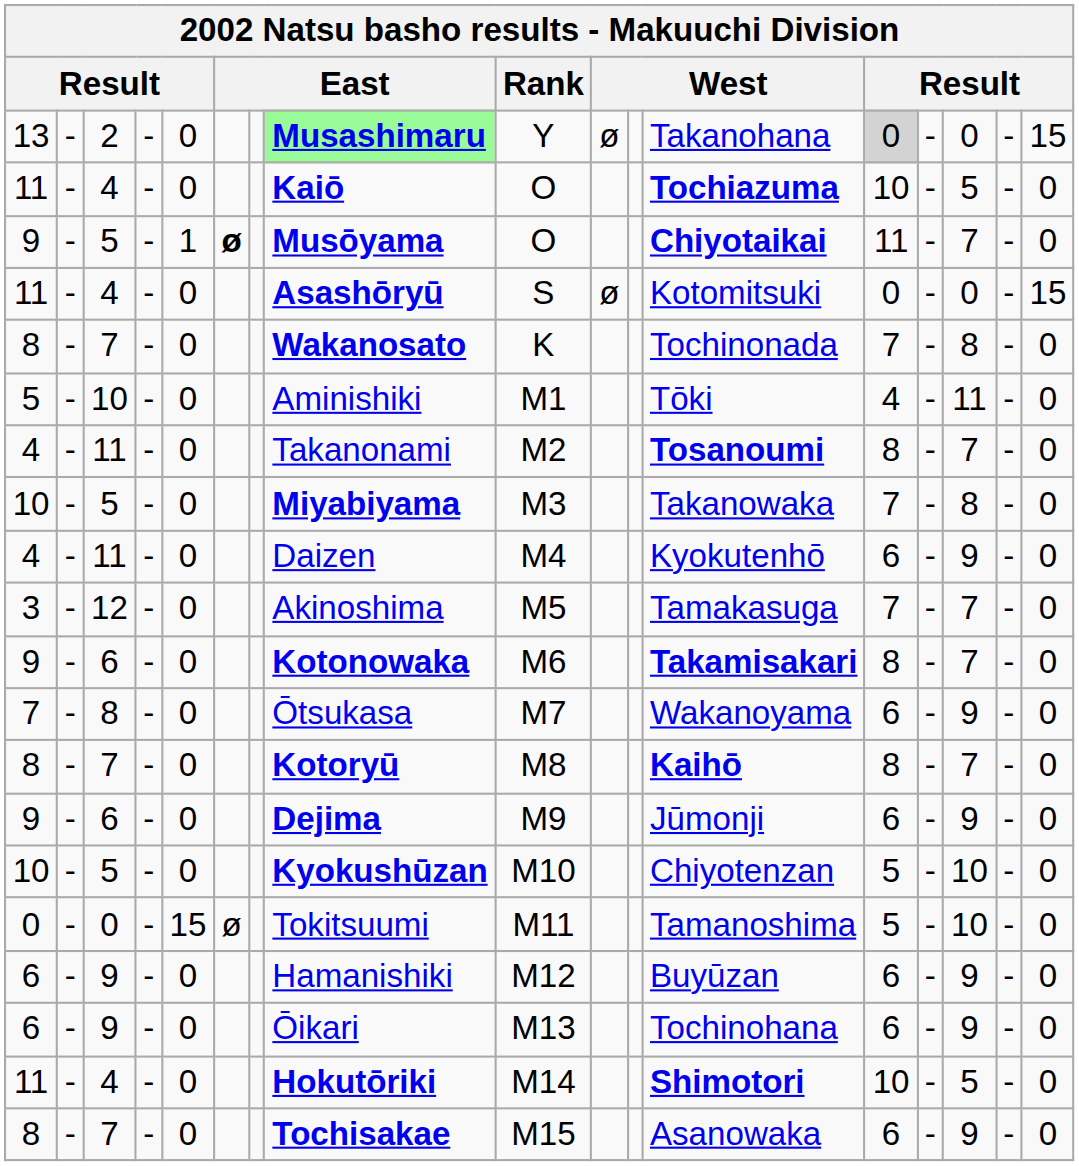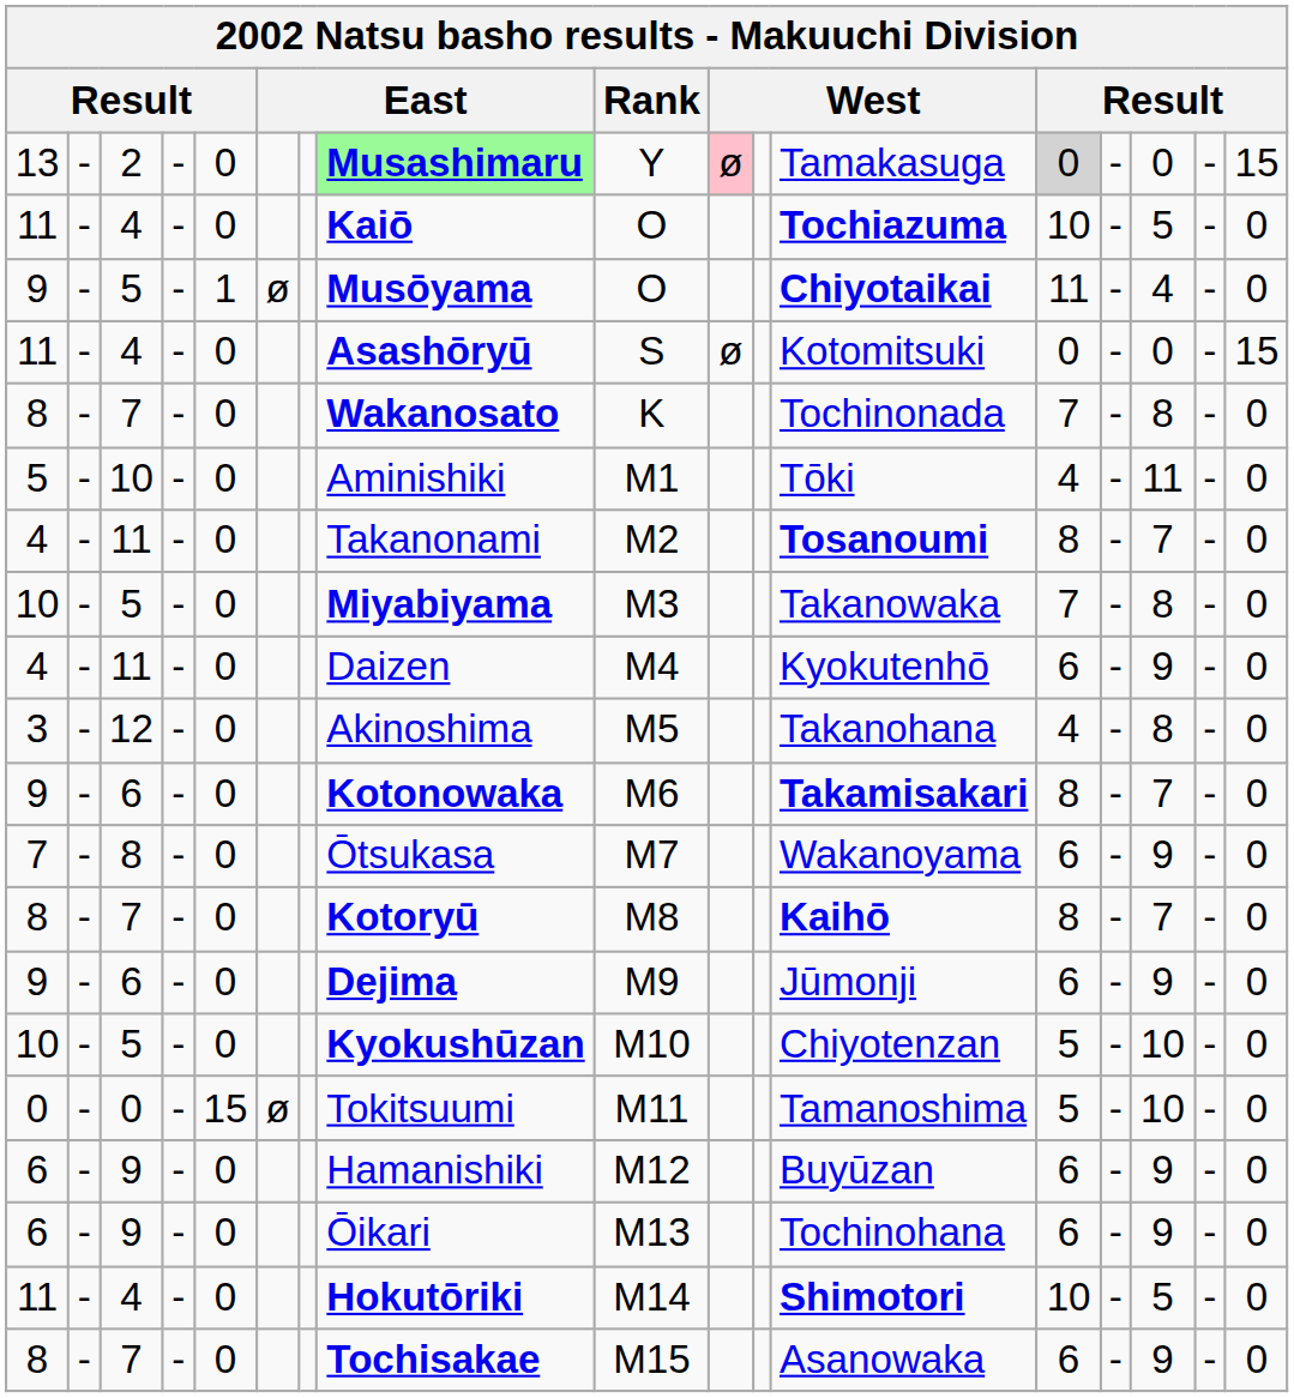 <table class="wikitable">
 <tr>
 <th colspan="17">2002 Natsu basho results - Makuuchi Division</th>
 </tr>
 <tr>
 <th colspan="5">Result</th>
 <th colspan="3">East</th>
 <th>Rank</th>
 <th colspan="3">West</th>
 <th colspan="5">Result</th>
 </tr>
 <tr>
 <td align=center>13</td>
 <td align=center>-</td>
 <td align=center>2</td>
 <td align=center>-</td>
 <td align=center>0</td>
 <td align=center></td>
 <td align=center></td>
 <td style="background: PaleGreen;"><strong><a href='#'>Musashimaru</a></strong></td>
 <td align=center>Y</td>
-<td align=center>ø</td>
+<td align=center style="background: pink;">ø</td>
 <td align=center></td>
-<td><a href='#'>Takanohana</a></td>
+<td><a href='#'>Tamakasuga</a></td>
 <td align=center style="background: lightgrey;">0</td>
 <td align=center>-</td>
 <td align=center>0</td>
 <td align=center>-</td>
 <td align=center>15</td>
 </tr>
 <tr>
 <td align=center>11</td>
 <td align=center>-</td>
 <td align=center>4</td>
 <td align=center>-</td>
 <td align=center>0</td>
 <td align=center></td>
 <td align=center></td>
 <td><strong><a href='#'>Kaiō</a></strong></td>
 <td align=center>O</td>
 <td align=center></td>
 <td align=center></td>
 <td><strong><a href='#'>Tochiazuma</a></strong></td>
 <td align=center>10</td>
 <td align=center>-</td>
 <td align=center>5</td>
 <td align=center>-</td>
 <td align=center>0</td>
 </tr>
 <tr>
 <td align=center>9</td>
 <td align=center>-</td>
 <td align=center>5</td>
 <td align=center>-</td>
 <td align=center>1</td>
-<td align=center><strong>ø</strong></td>
+<td align=center>ø</td>
 <td align=center></td>
 <td><strong><a href='#'>Musōyama</a></strong></td>
 <td align=center>O</td>
 <td align=center></td>
 <td align=center></td>
 <td><strong><a href='#'>Chiyotaikai</a></strong></td>
 <td align=center>11</td>
 <td align=center>-</td>
-<td align=center>7</td>
+<td align=center>4</td>
 <td align=center>-</td>
 <td align=center>0</td>
 </tr>
 <tr>
 <td align=center>11</td>
 <td align=center>-</td>
 <td align=center>4</td>
 <td align=center>-</td>
 <td align=center>0</td>
 <td align=center></td>
 <td align=center></td>
 <td><strong><a href='#'>Asashōryū</a></strong></td>
 <td align=center>S</td>
 <td align=center>ø</td>
 <td align=center></td>
 <td><a href='#'>Kotomitsuki</a></td>
 <td align=center>0</td>
 <td align=center>-</td>
 <td align=center>0</td>
 <td align=center>-</td>
 <td align=center>15</td>
 </tr>
 <tr>
 <td align=center>8</td>
 <td align=center>-</td>
 <td align=center>7</td>
 <td align=center>-</td>
 <td align=center>0</td>
 <td align=center></td>
 <td align=center></td>
 <td><strong><a href='#'>Wakanosato</a></strong></td>
 <td align=center>K</td>
 <td align=center></td>
 <td align=center></td>
 <td><a href='#'>Tochinonada</a></td>
 <td align=center>7</td>
 <td align=center>-</td>
 <td align=center>8</td>
 <td align=center>-</td>
 <td align=center>0</td>
 </tr>
 <tr>
 <td align=center>5</td>
 <td align=center>-</td>
 <td align=center>10</td>
 <td align=center>-</td>
 <td align=center>0</td>
 <td align=center></td>
 <td align=center></td>
 <td><a href='#'>Aminishiki</a></td>
 <td align=center>M1</td>
 <td align=center></td>
 <td align=center></td>
 <td><a href='#'>Tōki</a></td>
 <td align=center>4</td>
 <td align=center>-</td>
 <td align=center>11</td>
 <td align=center>-</td>
 <td align=center>0</td>
 </tr>
 <tr>
 <td align=center>4</td>
 <td align=center>-</td>
 <td align=center>11</td>
 <td align=center>-</td>
 <td align=center>0</td>
 <td align=center></td>
 <td align=center></td>
 <td><a href='#'>Takanonami</a></td>
 <td align=center>M2</td>
 <td align=center></td>
 <td align=center></td>
 <td><strong><a href='#'>Tosanoumi</a></strong></td>
 <td align=center>8</td>
 <td align=center>-</td>
 <td align=center>7</td>
 <td align=center>-</td>
 <td align=center>0</td>
 </tr>
 <tr>
 <td align=center>10</td>
 <td align=center>-</td>
 <td align=center>5</td>
 <td align=center>-</td>
 <td align=center>0</td>
 <td align=center></td>
 <td align=center></td>
 <td><strong><a href='#'>Miyabiyama</a></strong></td>
 <td align=center>M3</td>
 <td align=center></td>
 <td align=center></td>
 <td><a href='#'>Takanowaka</a></td>
 <td align=center>7</td>
 <td align=center>-</td>
 <td align=center>8</td>
 <td align=center>-</td>
 <td align=center>0</td>
 </tr>
 <tr>
 <td align=center>4</td>
 <td align=center>-</td>
 <td align=center>11</td>
 <td align=center>-</td>
 <td align=center>0</td>
 <td align=center></td>
 <td align=center></td>
 <td><a href='#'>Daizen</a></td>
 <td align=center>M4</td>
 <td align=center></td>
 <td align=center></td>
 <td><a href='#'>Kyokutenhō</a></td>
 <td align=center>6</td>
 <td align=center>-</td>
 <td align=center>9</td>
 <td align=center>-</td>
 <td align=center>0</td>
 </tr>
 <tr>
 <td align=center>3</td>
 <td align=center>-</td>
 <td align=center>12</td>
 <td align=center>-</td>
 <td align=center>0</td>
 <td align=center></td>
 <td align=center></td>
 <td><a href='#'>Akinoshima</a></td>
 <td align=center>M5</td>
 <td align=center></td>
 <td align=center></td>
-<td><a href='#'>Tamakasuga</a></td>
-<td align=center>7</td>
+<td><a href='#'>Takanohana</a></td>
+<td align=center>4</td>
 <td align=center>-</td>
-<td align=center>7</td>
+<td align=center>8</td>
 <td align=center>-</td>
 <td align=center>0</td>
 </tr>
 <tr>
 <td align=center>9</td>
 <td align=center>-</td>
 <td align=center>6</td>
 <td align=center>-</td>
 <td align=center>0</td>
 <td align=center></td>
 <td align=center></td>
 <td><strong><a href='#'>Kotonowaka</a></strong></td>
 <td align=center>M6</td>
 <td align=center></td>
 <td align=center></td>
 <td><strong><a href='#'>Takamisakari</a></strong></td>
 <td align=center>8</td>
 <td align=center>-</td>
 <td align=center>7</td>
 <td align=center>-</td>
 <td align=center>0</td>
 </tr>
 <tr>
 <td align=center>7</td>
 <td align=center>-</td>
 <td align=center>8</td>
 <td align=center>-</td>
 <td align=center>0</td>
 <td align=center></td>
 <td align=center></td>
 <td><a href='#'>Ōtsukasa</a></td>
 <td align=center>M7</td>
 <td align=center></td>
 <td align=center></td>
 <td><a href='#'>Wakanoyama</a></td>
 <td align=center>6</td>
 <td align=center>-</td>
 <td align=center>9</td>
 <td align=center>-</td>
 <td align=center>0</td>
 </tr>
 <tr>
 <td align=center>8</td>
 <td align=center>-</td>
 <td align=center>7</td>
 <td align=center>-</td>
 <td align=center>0</td>
 <td align=center></td>
 <td align=center></td>
 <td><strong><a href='#'>Kotoryū</a></strong></td>
 <td align=center>M8</td>
 <td align=center></td>
 <td align=center></td>
 <td><strong><a href='#'>Kaihō</a></strong></td>
 <td align=center>8</td>
 <td align=center>-</td>
 <td align=center>7</td>
 <td align=center>-</td>
 <td align=center>0</td>
 </tr>
 <tr>
 <td align=center>9</td>
 <td align=center>-</td>
 <td align=center>6</td>
 <td align=center>-</td>
 <td align=center>0</td>
 <td align=center></td>
 <td align=center></td>
 <td><strong><a href='#'>Dejima</a></strong></td>
 <td align=center>M9</td>
 <td align=center></td>
 <td align=center></td>
 <td><a href='#'>Jūmonji</a></td>
 <td align=center>6</td>
 <td align=center>-</td>
 <td align=center>9</td>
 <td align=center>-</td>
 <td align=center>0</td>
 </tr>
 <tr>
 <td align=center>10</td>
 <td align=center>-</td>
 <td align=center>5</td>
 <td align=center>-</td>
 <td align=center>0</td>
 <td align=center></td>
 <td align=center></td>
 <td><strong><a href='#'>Kyokushūzan</a></strong></td>
 <td align=center>M10</td>
 <td align=center></td>
 <td align=center></td>
 <td><a href='#'>Chiyotenzan</a></td>
 <td align=center>5</td>
 <td align=center>-</td>
 <td align=center>10</td>
 <td align=center>-</td>
 <td align=center>0</td>
 </tr>
 <tr>
 <td align=center>0</td>
 <td align=center>-</td>
 <td align=center>0</td>
 <td align=center>-</td>
 <td align=center>15</td>
 <td align=center>ø</td>
 <td align=center></td>
 <td><a href='#'>Tokitsuumi</a></td>
 <td align=center>M11</td>
 <td align=center></td>
 <td align=center></td>
 <td><a href='#'>Tamanoshima</a></td>
 <td align=center>5</td>
 <td align=center>-</td>
 <td align=center>10</td>
 <td align=center>-</td>
 <td align=center>0</td>
 </tr>
 <tr>
 <td align=center>6</td>
 <td align=center>-</td>
 <td align=center>9</td>
 <td align=center>-</td>
 <td align=center>0</td>
 <td align=center></td>
 <td align=center></td>
 <td><a href='#'>Hamanishiki</a></td>
 <td align=center>M12</td>
 <td align=center></td>
 <td align=center></td>
 <td><a href='#'>Buyūzan</a></td>
 <td align=center>6</td>
 <td align=center>-</td>
 <td align=center>9</td>
 <td align=center>-</td>
 <td align=center>0</td>
 </tr>
 <tr>
 <td align=center>6</td>
 <td align=center>-</td>
 <td align=center>9</td>
 <td align=center>-</td>
 <td align=center>0</td>
 <td align=center></td>
 <td align=center></td>
 <td><a href='#'>Ōikari</a></td>
 <td align=center>M13</td>
 <td align=center></td>
 <td align=center></td>
 <td><a href='#'>Tochinohana</a></td>
 <td align=center>6</td>
 <td align=center>-</td>
 <td align=center>9</td>
 <td align=center>-</td>
 <td align=center>0</td>
 </tr>
 <tr>
 <td align=center>11</td>
 <td align=center>-</td>
 <td align=center>4</td>
 <td align=center>-</td>
 <td align=center>0</td>
 <td align=center></td>
 <td align=center></td>
 <td><strong><a href='#'>Hokutōriki</a></strong></td>
 <td align=center>M14</td>
 <td align=center></td>
 <td align=center></td>
 <td><strong><a href='#'>Shimotori</a></strong></td>
 <td align=center>10</td>
 <td align=center>-</td>
 <td align=center>5</td>
 <td align=center>-</td>
 <td align=center>0</td>
 </tr>
 <tr>
 <td align=center>8</td>
 <td align=center>-</td>
 <td align=center>7</td>
 <td align=center>-</td>
 <td align=center>0</td>
 <td align=center></td>
 <td align=center></td>
 <td><strong><a href='#'>Tochisakae</a></strong></td>
 <td align=center>M15</td>
 <td align=center></td>
 <td align=center></td>
 <td><a href='#'>Asanowaka</a></td>
 <td align=center>6</td>
 <td align=center>-</td>
 <td align=center>9</td>
 <td align=center>-</td>
 <td align=center>0</td>
 </tr>
 </table>
